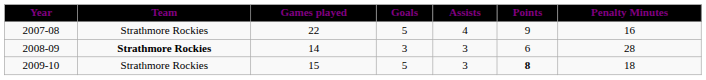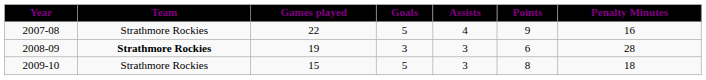 <table class="wikitable" style="width:80%;">
 <tr style="text-align:center; background:black; color:purple;">
 <td><strong>Year</strong></td>
 <td><strong>Team</strong></td>
 <td><strong>Games played</strong></td>
 <td><strong>Goals</strong></td>
 <td><strong>Assists</strong></td>
 <td><strong>Points</strong></td>
 <td><strong>Penalty Minutes</strong></td>
 </tr>
 <tr style="text-align:center;" bgcolor="">
 <td>2007-08</td>
 <td>Strathmore Rockies</td>
 <td>22</td>
 <td>5</td>
 <td>4</td>
 <td>9</td>
 <td>16</td>
 </tr>
 <tr style="text-align:center;" bgcolor="">
 <td>2008-09</td>
 <td><strong>Strathmore Rockies</strong></td>
-<td>14</td>
+<td>19</td>
 <td>3</td>
 <td>3</td>
 <td>6</td>
 <td>28</td>
 </tr>
 <tr style="text-align:center;" bgcolor="">
 <td>2009-10</td>
 <td>Strathmore Rockies</td>
 <td>15</td>
 <td>5</td>
 <td>3</td>
-<td><strong>8</strong></td>
+<td>8</td>
 <td>18</td>
 </tr>
 </table>
